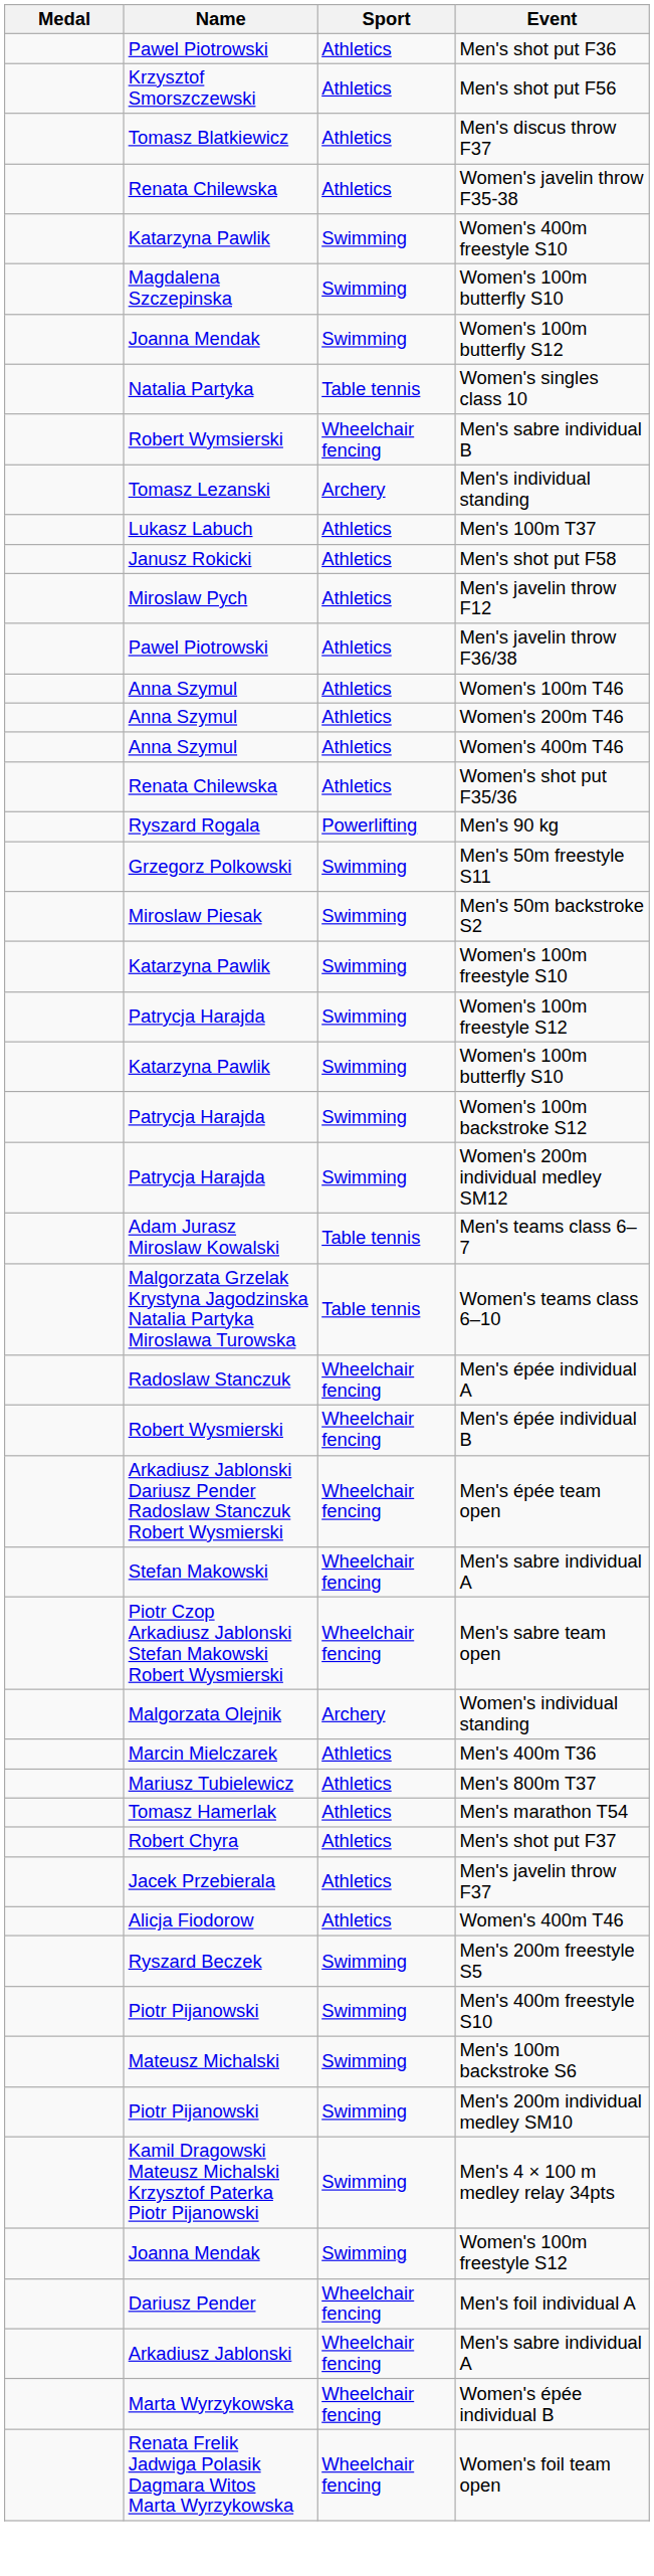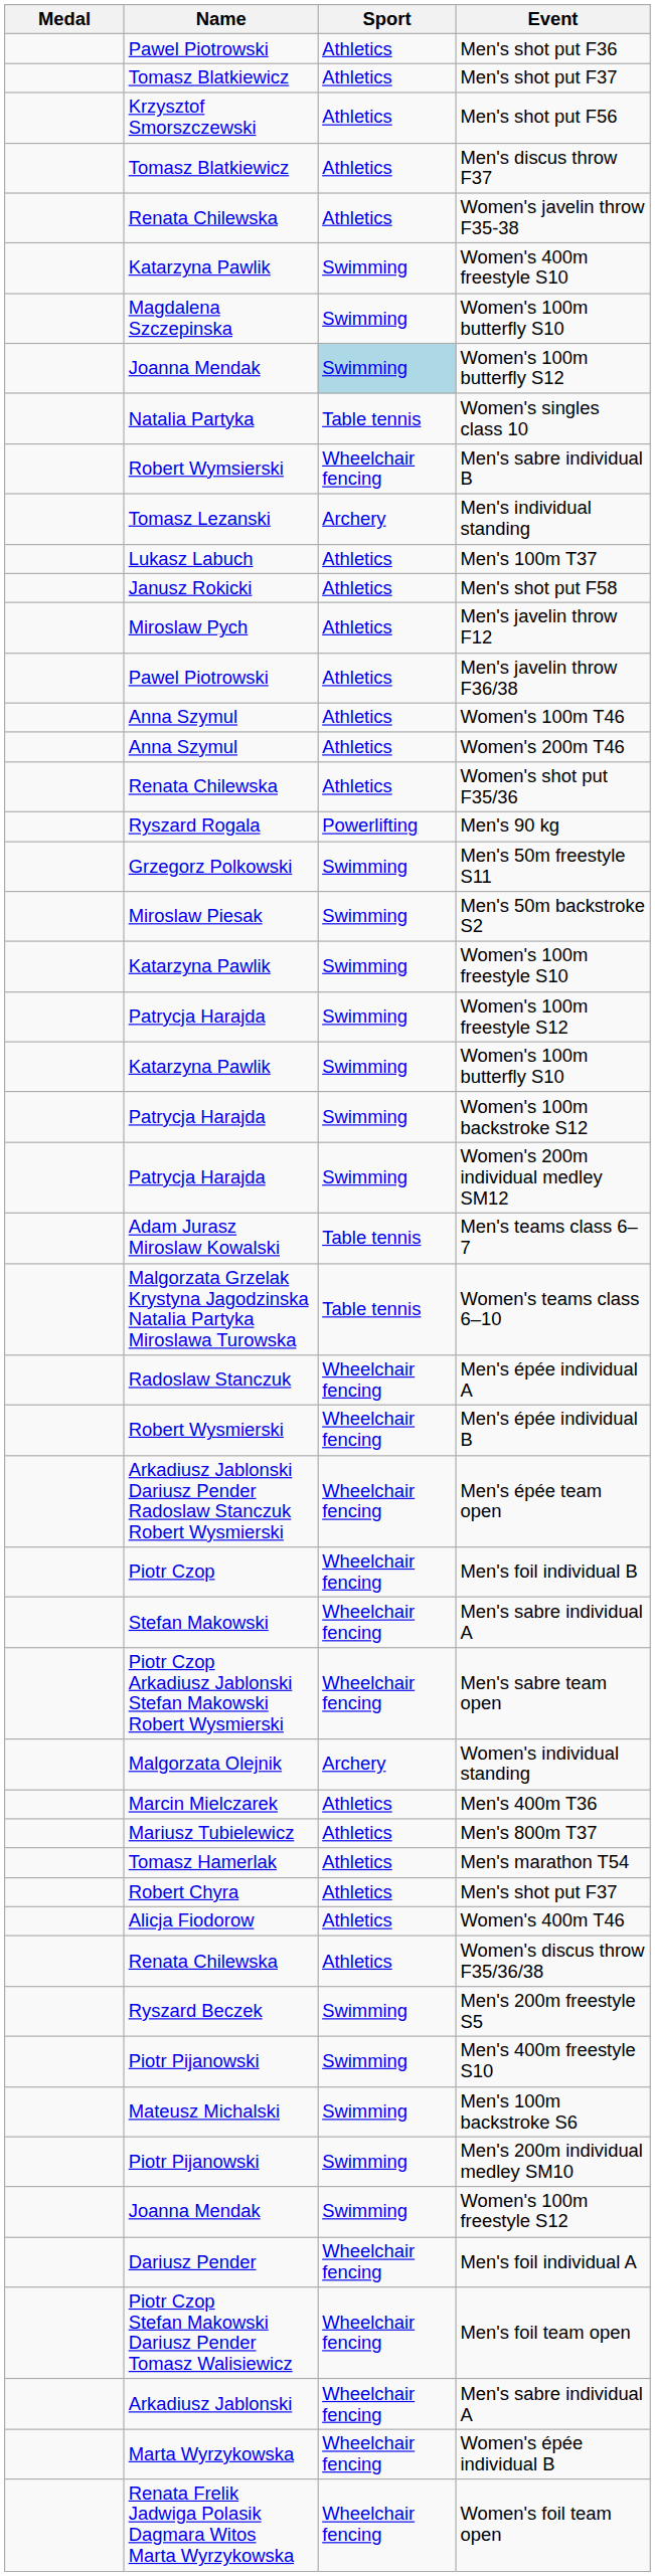 <table class="wikitable">
 <tr>
 <th style="width:6em">Medal</th>
 <th style="width:10em">Name</th>
 <th style="width:7em">Sport</th>
 <th style="width:10em">Event</th>
 </tr>
 <tr>
 <td></td>
 <td><a href='#'>Pawel Piotrowski</a></td>
 <td><a href='#'>Athletics</a></td>
 <td>Men's shot put F36</td>
+</tr>
+<tr>
+<td></td>
+<td><a href='#'>Tomasz Blatkiewicz</a></td>
+<td><a href='#'>Athletics</a></td>
+<td>Men's shot put F37</td>
 </tr>
 <tr>
 <td></td>
 <td><a href='#'>Krzysztof Smorszczewski</a></td>
 <td><a href='#'>Athletics</a></td>
 <td>Men's shot put F56</td>
 </tr>
 <tr>
 <td></td>
 <td><a href='#'>Tomasz Blatkiewicz</a></td>
 <td><a href='#'>Athletics</a></td>
 <td>Men's discus throw F37</td>
 </tr>
 <tr>
 <td></td>
 <td><a href='#'>Renata Chilewska</a></td>
 <td><a href='#'>Athletics</a></td>
 <td>Women's javelin throw F35-38</td>
 </tr>
 <tr>
 <td></td>
 <td><a href='#'>Katarzyna Pawlik</a></td>
 <td><a href='#'>Swimming</a></td>
 <td>Women's 400m freestyle S10</td>
 </tr>
 <tr>
 <td></td>
 <td><a href='#'>Magdalena Szczepinska</a></td>
 <td><a href='#'>Swimming</a></td>
 <td>Women's 100m butterfly S10</td>
 </tr>
 <tr>
 <td></td>
 <td><a href='#'>Joanna Mendak</a></td>
-<td><a href='#'>Swimming</a></td>
+<td style="background: lightblue;"><a href='#'>Swimming</a></td>
 <td>Women's 100m butterfly S12</td>
 </tr>
 <tr>
 <td></td>
 <td><a href='#'>Natalia Partyka</a></td>
 <td><a href='#'>Table tennis</a></td>
 <td>Women's singles class 10</td>
 </tr>
 <tr>
 <td></td>
 <td><a href='#'>Robert Wymsierski</a></td>
 <td><a href='#'>Wheelchair fencing</a></td>
 <td>Men's sabre individual B</td>
 </tr>
 <tr>
 <td></td>
 <td><a href='#'>Tomasz Lezanski</a></td>
 <td><a href='#'>Archery</a></td>
 <td>Men's individual standing</td>
 </tr>
 <tr>
 <td></td>
 <td><a href='#'>Lukasz Labuch</a></td>
 <td><a href='#'>Athletics</a></td>
 <td>Men's 100m T37</td>
 </tr>
 <tr>
 <td></td>
 <td><a href='#'>Janusz Rokicki</a></td>
 <td><a href='#'>Athletics</a></td>
 <td>Men's shot put F58</td>
 </tr>
 <tr>
 <td></td>
 <td><a href='#'>Miroslaw Pych</a></td>
 <td><a href='#'>Athletics</a></td>
 <td>Men's javelin throw F12</td>
 </tr>
 <tr>
 <td></td>
 <td><a href='#'>Pawel Piotrowski</a></td>
 <td><a href='#'>Athletics</a></td>
 <td>Men's javelin throw F36/38</td>
 </tr>
 <tr>
 <td></td>
 <td><a href='#'>Anna Szymul</a></td>
 <td><a href='#'>Athletics</a></td>
 <td>Women's 100m T46</td>
 </tr>
 <tr>
 <td></td>
 <td><a href='#'>Anna Szymul</a></td>
 <td><a href='#'>Athletics</a></td>
 <td>Women's 200m T46</td>
-</tr>
-<tr>
-<td></td>
-<td><a href='#'>Anna Szymul</a></td>
-<td><a href='#'>Athletics</a></td>
-<td>Women's 400m T46</td>
 </tr>
 <tr>
 <td></td>
 <td><a href='#'>Renata Chilewska</a></td>
 <td><a href='#'>Athletics</a></td>
 <td>Women's shot put F35/36</td>
 </tr>
 <tr>
 <td></td>
 <td><a href='#'>Ryszard Rogala</a></td>
 <td><a href='#'>Powerlifting</a></td>
 <td>Men's 90 kg</td>
 </tr>
 <tr>
 <td></td>
 <td><a href='#'>Grzegorz Polkowski</a></td>
 <td><a href='#'>Swimming</a></td>
 <td>Men's 50m freestyle S11</td>
 </tr>
 <tr>
 <td></td>
 <td><a href='#'>Miroslaw Piesak</a></td>
 <td><a href='#'>Swimming</a></td>
 <td>Men's 50m backstroke S2</td>
 </tr>
 <tr>
 <td></td>
 <td><a href='#'>Katarzyna Pawlik</a></td>
 <td><a href='#'>Swimming</a></td>
 <td>Women's 100m freestyle S10</td>
 </tr>
 <tr>
 <td></td>
 <td><a href='#'>Patrycja Harajda</a></td>
 <td><a href='#'>Swimming</a></td>
 <td>Women's 100m freestyle S12</td>
 </tr>
 <tr>
 <td></td>
 <td><a href='#'>Katarzyna Pawlik</a></td>
 <td><a href='#'>Swimming</a></td>
 <td>Women's 100m butterfly S10</td>
 </tr>
 <tr>
 <td></td>
 <td><a href='#'>Patrycja Harajda</a></td>
 <td><a href='#'>Swimming</a></td>
 <td>Women's 100m backstroke S12</td>
 </tr>
 <tr>
 <td></td>
 <td><a href='#'>Patrycja Harajda</a></td>
 <td><a href='#'>Swimming</a></td>
 <td>Women's 200m individual medley SM12</td>
 </tr>
 <tr>
 <td></td>
 <td><a href='#'>Adam Jurasz</a><br> <a href='#'>Miroslaw Kowalski</a></td>
 <td><a href='#'>Table tennis</a></td>
 <td>Men's teams class 6–7</td>
 </tr>
 <tr>
 <td></td>
 <td><a href='#'>Malgorzata Grzelak</a><br> <a href='#'>Krystyna Jagodzinska</a><br> <a href='#'>Natalia Partyka</a><br> <a href='#'>Miroslawa Turowska</a></td>
 <td><a href='#'>Table tennis</a></td>
 <td>Women's teams class 6–10</td>
 </tr>
 <tr>
 <td></td>
 <td><a href='#'>Radoslaw Stanczuk</a></td>
 <td><a href='#'>Wheelchair fencing</a></td>
 <td>Men's épée individual A</td>
 </tr>
 <tr>
 <td></td>
 <td><a href='#'>Robert Wysmierski</a></td>
 <td><a href='#'>Wheelchair fencing</a></td>
 <td>Men's épée individual B</td>
 </tr>
 <tr>
 <td></td>
 <td><a href='#'>Arkadiusz Jablonski</a><br> <a href='#'>Dariusz Pender</a><br> <a href='#'>Radoslaw Stanczuk</a><br> <a href='#'>Robert Wysmierski</a></td>
 <td><a href='#'>Wheelchair fencing</a></td>
 <td>Men's épée team open</td>
 </tr>
 <tr>
 <td></td>
+<td><a href='#'>Piotr Czop</a></td>
+<td><a href='#'>Wheelchair fencing</a></td>
+<td>Men's foil individual B</td>
+</tr>
+<tr>
+<td></td>
 <td><a href='#'>Stefan Makowski</a></td>
 <td><a href='#'>Wheelchair fencing</a></td>
 <td>Men's sabre individual A</td>
 </tr>
 <tr>
 <td></td>
 <td><a href='#'>Piotr Czop</a><br> <a href='#'>Arkadiusz Jablonski</a><br> <a href='#'>Stefan Makowski</a><br> <a href='#'>Robert Wysmierski</a></td>
 <td><a href='#'>Wheelchair fencing</a></td>
 <td>Men's sabre team open</td>
 </tr>
 <tr>
 <td></td>
 <td><a href='#'>Malgorzata Olejnik</a></td>
 <td><a href='#'>Archery</a></td>
 <td>Women's individual standing</td>
 </tr>
 <tr>
 <td></td>
 <td><a href='#'>Marcin Mielczarek</a></td>
 <td><a href='#'>Athletics</a></td>
 <td>Men's 400m T36</td>
 </tr>
 <tr>
 <td></td>
 <td><a href='#'>Mariusz Tubielewicz</a></td>
 <td><a href='#'>Athletics</a></td>
 <td>Men's 800m T37</td>
 </tr>
 <tr>
 <td></td>
 <td><a href='#'>Tomasz Hamerlak</a></td>
 <td><a href='#'>Athletics</a></td>
 <td>Men's marathon T54</td>
 </tr>
 <tr>
 <td></td>
 <td><a href='#'>Robert Chyra</a></td>
 <td><a href='#'>Athletics</a></td>
 <td>Men's shot put F37</td>
 </tr>
 <tr>
 <td></td>
-<td><a href='#'>Jacek Przebierala</a></td>
+<td><a href='#'>Alicja Fiodorow</a></td>
 <td><a href='#'>Athletics</a></td>
-<td>Men's javelin throw F37</td>
+<td>Women's 400m T46</td>
 </tr>
 <tr>
 <td></td>
-<td><a href='#'>Alicja Fiodorow</a></td>
+<td><a href='#'>Renata Chilewska</a></td>
 <td><a href='#'>Athletics</a></td>
-<td>Women's 400m T46</td>
+<td>Women's discus throw F35/36/38</td>
 </tr>
 <tr>
 <td></td>
 <td><a href='#'>Ryszard Beczek</a></td>
 <td><a href='#'>Swimming</a></td>
 <td>Men's 200m freestyle S5</td>
 </tr>
 <tr>
 <td></td>
 <td><a href='#'>Piotr Pijanowski</a></td>
 <td><a href='#'>Swimming</a></td>
 <td>Men's 400m freestyle S10</td>
 </tr>
 <tr>
 <td></td>
 <td><a href='#'>Mateusz Michalski</a></td>
 <td><a href='#'>Swimming</a></td>
 <td>Men's 100m backstroke S6</td>
 </tr>
 <tr>
 <td></td>
 <td><a href='#'>Piotr Pijanowski</a></td>
 <td><a href='#'>Swimming</a></td>
 <td>Men's 200m individual medley SM10</td>
 </tr>
 <tr>
 <td></td>
-<td><a href='#'>Kamil Dragowski</a><br> <a href='#'>Mateusz Michalski</a><br> <a href='#'>Krzysztof Paterka</a><br> <a href='#'>Piotr Pijanowski</a></td>
-<td><a href='#'>Swimming</a></td>
-<td>Men's 4 × 100 m medley relay 34pts</td>
-</tr>
-<tr>
-<td></td>
 <td><a href='#'>Joanna Mendak</a></td>
 <td><a href='#'>Swimming</a></td>
 <td>Women's 100m freestyle S12</td>
 </tr>
 <tr>
 <td></td>
 <td><a href='#'>Dariusz Pender</a></td>
 <td><a href='#'>Wheelchair fencing</a></td>
 <td>Men's foil individual A</td>
+</tr>
+<tr>
+<td></td>
+<td><a href='#'>Piotr Czop</a><br> <a href='#'>Stefan Makowski</a><br> <a href='#'>Dariusz Pender</a><br> <a href='#'>Tomasz Walisiewicz</a></td>
+<td><a href='#'>Wheelchair fencing</a></td>
+<td>Men's foil team open</td>
 </tr>
 <tr>
 <td></td>
 <td><a href='#'>Arkadiusz Jablonski</a></td>
 <td><a href='#'>Wheelchair fencing</a></td>
 <td>Men's sabre individual A</td>
 </tr>
 <tr>
 <td></td>
 <td><a href='#'>Marta Wyrzykowska</a></td>
 <td><a href='#'>Wheelchair fencing</a></td>
 <td>Women's épée individual B</td>
 </tr>
 <tr>
 <td></td>
 <td><a href='#'>Renata Frelik</a><br> <a href='#'>Jadwiga Polasik</a><br> <a href='#'>Dagmara Witos</a><br> <a href='#'>Marta Wyrzykowska</a></td>
 <td><a href='#'>Wheelchair fencing</a></td>
 <td>Women's foil team open</td>
 </tr>
 </table>
